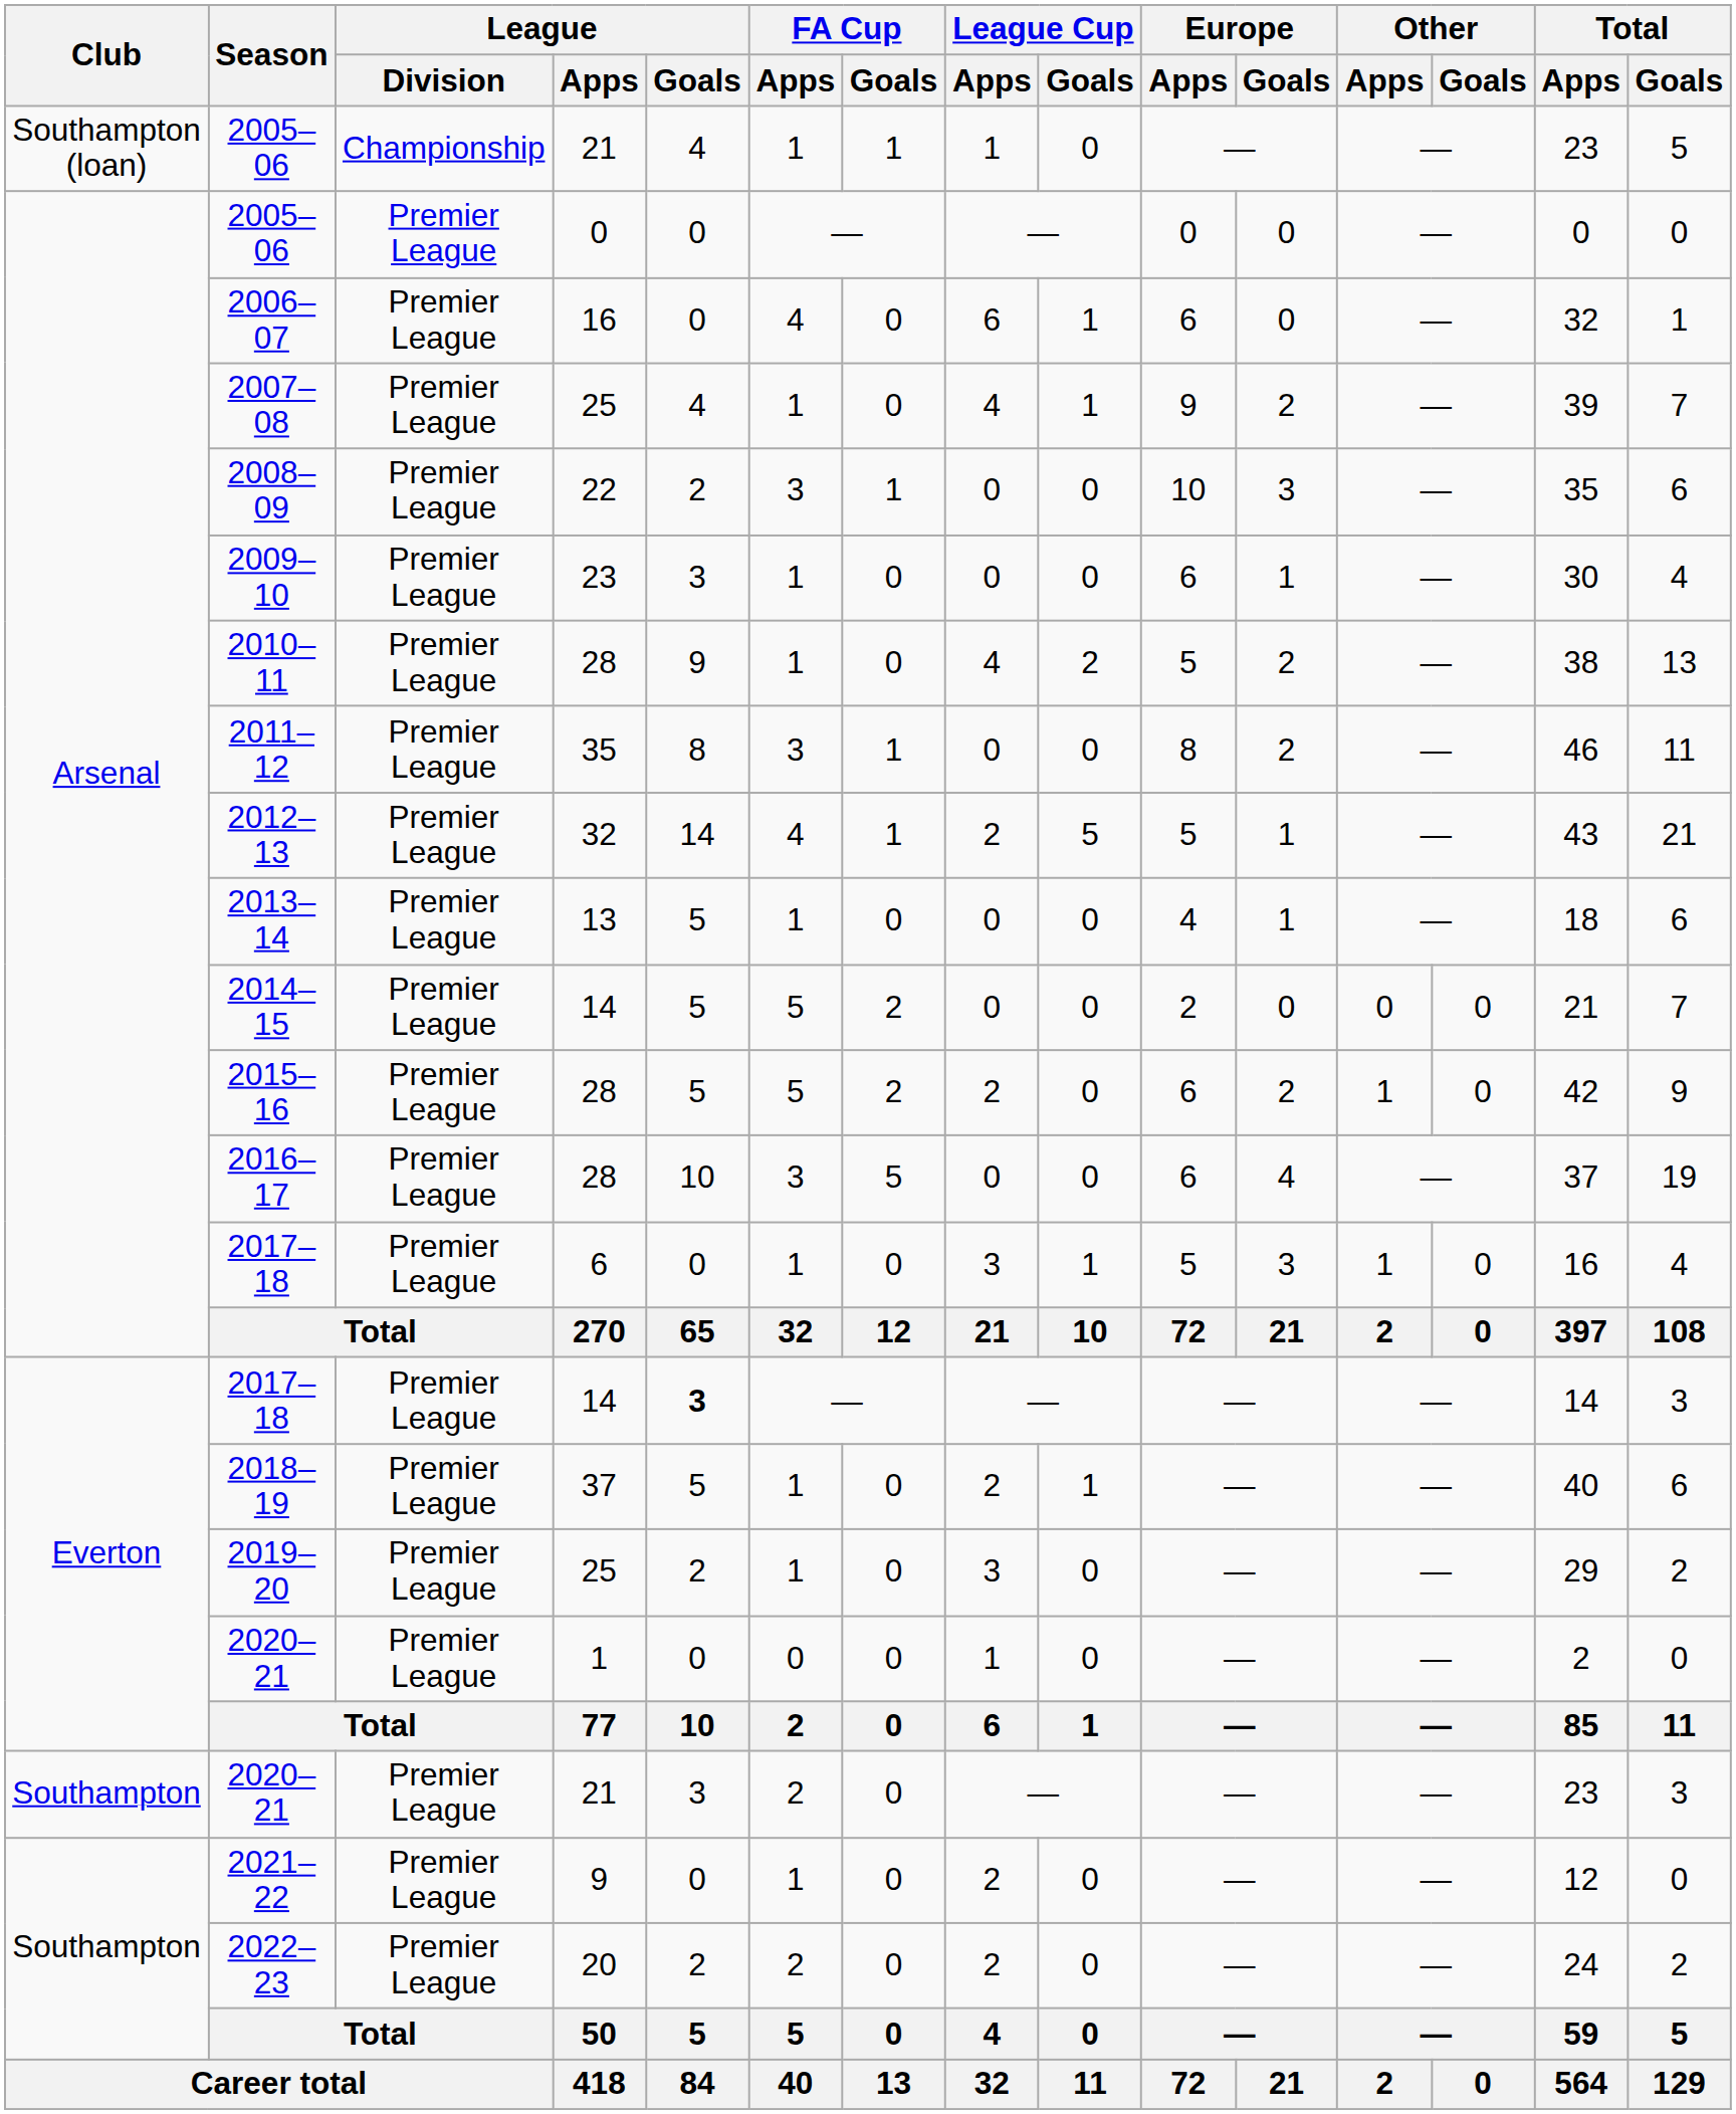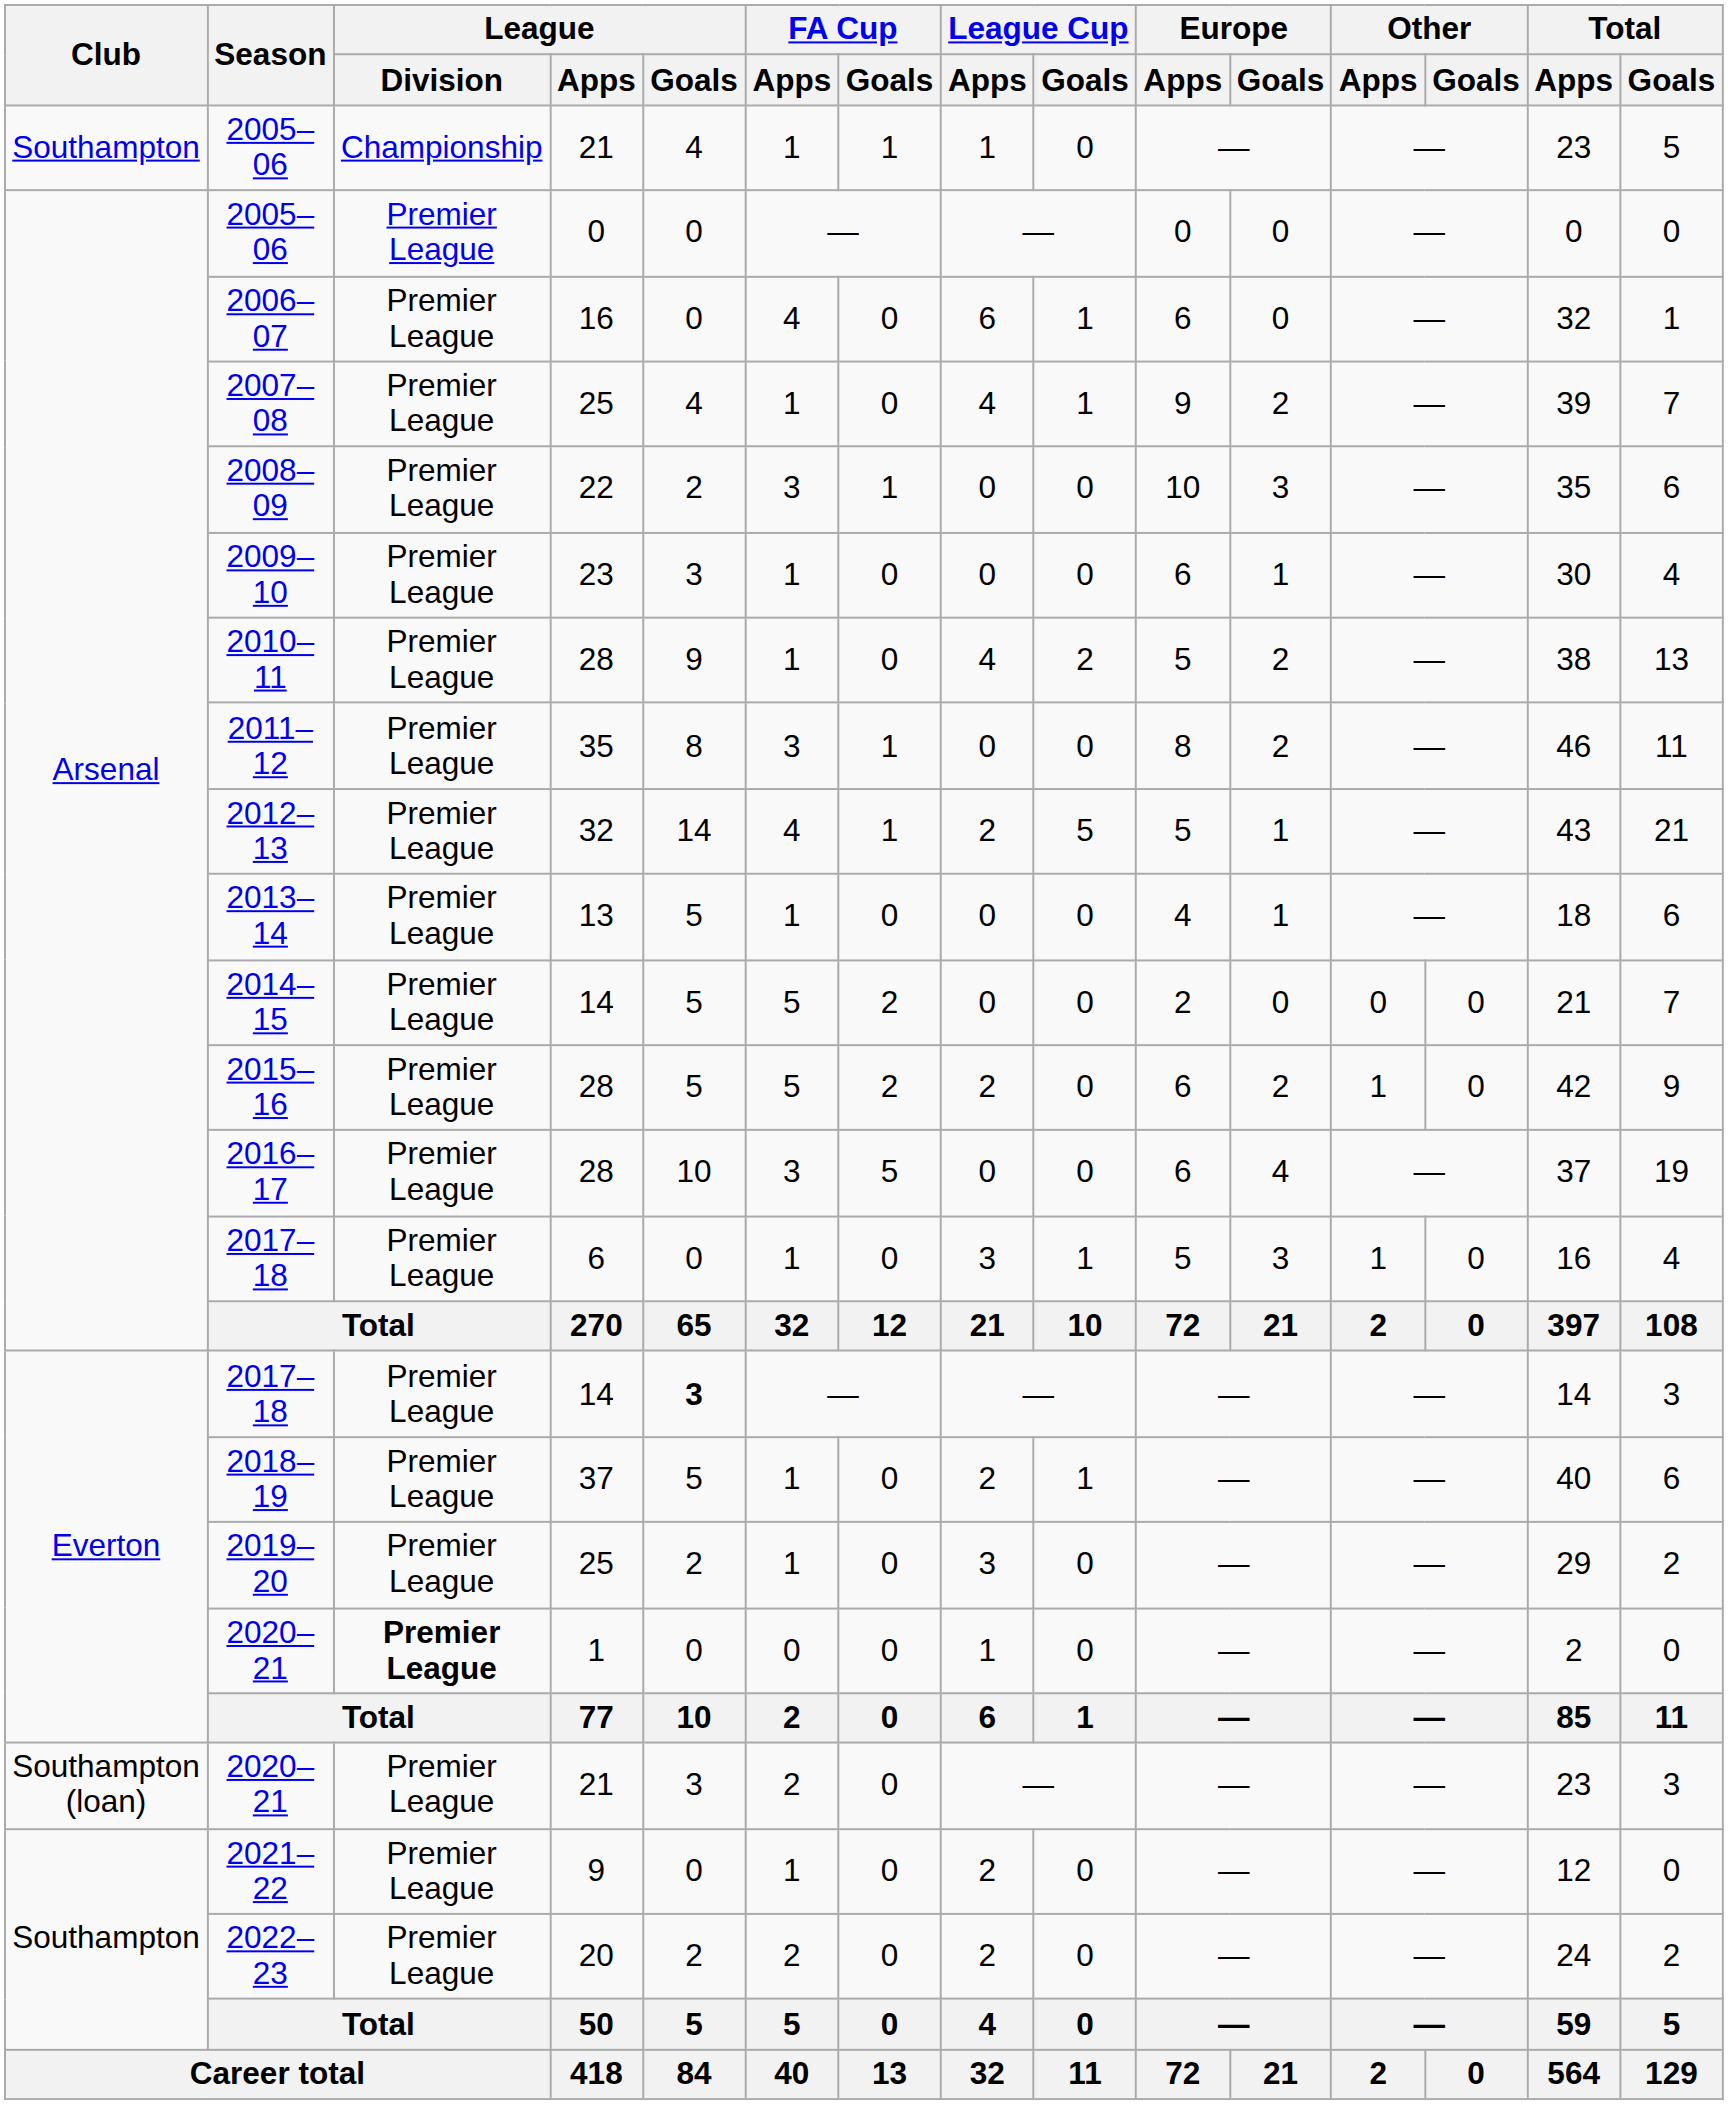 <table class=wikitable style=text-align:center>
 <tr>
 <th rowspan="2">Club</th>
 <th rowspan="2">Season</th>
 <th colspan="3">League</th>
 <th colspan="2"><a href='#'>FA Cup</a></th>
 <th colspan="2"><a href='#'>League Cup</a></th>
 <th colspan="2">Europe</th>
 <th colspan="2">Other</th>
 <th colspan="2">Total</th>
 </tr>
 <tr>
 <th>Division</th>
 <th>Apps</th>
 <th>Goals</th>
 <th>Apps</th>
 <th>Goals</th>
 <th>Apps</th>
 <th>Goals</th>
 <th>Apps</th>
 <th>Goals</th>
 <th>Apps</th>
 <th>Goals</th>
 <th>Apps</th>
 <th>Goals</th>
 </tr>
 <tr>
-<td>Southampton (loan)</td>
+<td><a href='#'>Southampton</a></td>
 <td><a href='#'>2005–06</a></td>
 <td><a href='#'>Championship</a></td>
 <td>21</td>
 <td>4</td>
 <td>1</td>
 <td>1</td>
 <td>1</td>
 <td>0</td>
 <td colspan="2">—</td>
 <td colspan="2">—</td>
 <td>23</td>
 <td>5</td>
 </tr>
 <tr>
 <td rowspan=14><a href='#'>Arsenal</a></td>
 <td><a href='#'>2005–06</a></td>
 <td><a href='#'>Premier League</a></td>
 <td>0</td>
 <td>0</td>
 <td colspan="2">—</td>
 <td colspan="2">—</td>
 <td>0</td>
 <td>0</td>
 <td colspan="2">—</td>
 <td>0</td>
 <td>0</td>
 </tr>
 <tr>
 <td><a href='#'>2006–07</a></td>
 <td>Premier League</td>
 <td>16</td>
 <td>0</td>
 <td>4</td>
 <td>0</td>
 <td>6</td>
 <td>1</td>
 <td>6</td>
 <td>0</td>
 <td colspan="2">—</td>
 <td>32</td>
 <td>1</td>
 </tr>
 <tr>
 <td><a href='#'>2007–08</a></td>
 <td>Premier League</td>
 <td>25</td>
 <td>4</td>
 <td>1</td>
 <td>0</td>
 <td>4</td>
 <td>1</td>
 <td>9</td>
 <td>2</td>
 <td colspan="2">—</td>
 <td>39</td>
 <td>7</td>
 </tr>
 <tr>
 <td><a href='#'>2008–09</a></td>
 <td>Premier League</td>
 <td>22</td>
 <td>2</td>
 <td>3</td>
 <td>1</td>
 <td>0</td>
 <td>0</td>
 <td>10</td>
 <td>3</td>
 <td colspan="2">—</td>
 <td>35</td>
 <td>6</td>
 </tr>
 <tr>
 <td><a href='#'>2009–10</a></td>
 <td>Premier League</td>
 <td>23</td>
 <td>3</td>
 <td>1</td>
 <td>0</td>
 <td>0</td>
 <td>0</td>
 <td>6</td>
 <td>1</td>
 <td colspan="2">—</td>
 <td>30</td>
 <td>4</td>
 </tr>
 <tr>
 <td><a href='#'>2010–11</a></td>
 <td>Premier League</td>
 <td>28</td>
 <td>9</td>
 <td>1</td>
 <td>0</td>
 <td>4</td>
 <td>2</td>
 <td>5</td>
 <td>2</td>
 <td colspan="2">—</td>
 <td>38</td>
 <td>13</td>
 </tr>
 <tr>
 <td><a href='#'>2011–12</a></td>
 <td>Premier League</td>
 <td>35</td>
 <td>8</td>
 <td>3</td>
 <td>1</td>
 <td>0</td>
 <td>0</td>
 <td>8</td>
 <td>2</td>
 <td colspan="2">—</td>
 <td>46</td>
 <td>11</td>
 </tr>
 <tr>
 <td><a href='#'>2012–13</a></td>
 <td>Premier League</td>
 <td>32</td>
 <td>14</td>
 <td>4</td>
 <td>1</td>
 <td>2</td>
 <td>5</td>
 <td>5</td>
 <td>1</td>
 <td colspan="2">—</td>
 <td>43</td>
 <td>21</td>
 </tr>
 <tr>
 <td><a href='#'>2013–14</a></td>
 <td>Premier League</td>
 <td>13</td>
 <td>5</td>
 <td>1</td>
 <td>0</td>
 <td>0</td>
 <td>0</td>
 <td>4</td>
 <td>1</td>
 <td colspan="2">—</td>
 <td>18</td>
 <td>6</td>
 </tr>
 <tr>
 <td><a href='#'>2014–15</a></td>
 <td>Premier League</td>
 <td>14</td>
 <td>5</td>
 <td>5</td>
 <td>2</td>
 <td>0</td>
 <td>0</td>
 <td>2</td>
 <td>0</td>
 <td>0</td>
 <td>0</td>
 <td>21</td>
 <td>7</td>
 </tr>
 <tr>
 <td><a href='#'>2015–16</a></td>
 <td>Premier League</td>
 <td>28</td>
 <td>5</td>
 <td>5</td>
 <td>2</td>
 <td>2</td>
 <td>0</td>
 <td>6</td>
 <td>2</td>
 <td>1</td>
 <td>0</td>
 <td>42</td>
 <td>9</td>
 </tr>
 <tr>
 <td><a href='#'>2016–17</a></td>
 <td>Premier League</td>
 <td>28</td>
 <td>10</td>
 <td>3</td>
 <td>5</td>
 <td>0</td>
 <td>0</td>
 <td>6</td>
 <td>4</td>
 <td colspan="2">—</td>
 <td>37</td>
 <td>19</td>
 </tr>
 <tr>
 <td><a href='#'>2017–18</a></td>
 <td>Premier League</td>
 <td>6</td>
 <td>0</td>
 <td>1</td>
 <td>0</td>
 <td>3</td>
 <td>1</td>
 <td>5</td>
 <td>3</td>
 <td>1</td>
 <td>0</td>
 <td>16</td>
 <td>4</td>
 </tr>
 <tr>
 <th colspan="2">Total</th>
 <th>270</th>
 <th>65</th>
 <th>32</th>
 <th>12</th>
 <th>21</th>
 <th>10</th>
 <th>72</th>
 <th>21</th>
 <th>2</th>
 <th>0</th>
 <th>397</th>
 <th>108</th>
 </tr>
 <tr>
 <td rowspan="5"><a href='#'>Everton</a></td>
 <td><a href='#'>2017–18</a></td>
 <td>Premier League</td>
 <td>14</td>
 <td><strong>3</strong></td>
 <td colspan="2">—</td>
 <td colspan="2">—</td>
 <td colspan="2">—</td>
 <td colspan="2">—</td>
 <td>14</td>
 <td>3</td>
 </tr>
 <tr>
 <td><a href='#'>2018–19</a></td>
 <td>Premier League</td>
 <td>37</td>
 <td>5</td>
 <td>1</td>
 <td>0</td>
 <td>2</td>
 <td>1</td>
 <td colspan="2">—</td>
 <td colspan="2">—</td>
 <td>40</td>
 <td>6</td>
 </tr>
 <tr>
 <td><a href='#'>2019–20</a></td>
 <td>Premier League</td>
 <td>25</td>
 <td>2</td>
 <td>1</td>
 <td>0</td>
 <td>3</td>
 <td>0</td>
 <td colspan="2">—</td>
 <td colspan="2">—</td>
 <td>29</td>
 <td>2</td>
 </tr>
 <tr>
 <td><a href='#'>2020–21</a></td>
-<td>Premier League</td>
+<td><strong>Premier League</strong></td>
 <td>1</td>
 <td>0</td>
 <td>0</td>
 <td>0</td>
 <td>1</td>
 <td>0</td>
 <td colspan="2">—</td>
 <td colspan="2">—</td>
 <td>2</td>
 <td>0</td>
 </tr>
 <tr>
 <th colspan="2">Total</th>
 <th>77</th>
 <th>10</th>
 <th>2</th>
 <th>0</th>
 <th>6</th>
 <th>1</th>
 <th colspan="2">—</th>
 <th colspan="2">—</th>
 <th>85</th>
 <th>11</th>
 </tr>
 <tr>
-<td><a href='#'>Southampton</a></td>
+<td>Southampton (loan)</td>
 <td><a href='#'>2020–21</a></td>
 <td>Premier League</td>
 <td>21</td>
 <td>3</td>
 <td>2</td>
 <td>0</td>
 <td colspan="2">—</td>
 <td colspan="2">—</td>
 <td colspan="2">—</td>
 <td>23</td>
 <td>3</td>
 </tr>
 <tr>
 <td rowspan="3">Southampton</td>
 <td><a href='#'>2021–22</a></td>
 <td>Premier League</td>
 <td>9</td>
 <td>0</td>
 <td>1</td>
 <td>0</td>
 <td>2</td>
 <td>0</td>
 <td colspan="2">—</td>
 <td colspan="2">—</td>
 <td>12</td>
 <td>0</td>
 </tr>
 <tr>
 <td><a href='#'>2022–23</a></td>
 <td>Premier League</td>
 <td>20</td>
 <td>2</td>
 <td>2</td>
 <td>0</td>
 <td>2</td>
 <td>0</td>
 <td colspan="2">—</td>
 <td colspan="2">—</td>
 <td>24</td>
 <td>2</td>
 </tr>
 <tr>
 <th colspan="2">Total</th>
 <th>50</th>
 <th>5</th>
 <th>5</th>
 <th>0</th>
 <th>4</th>
 <th>0</th>
 <th colspan="2">—</th>
 <th colspan="2">—</th>
 <th>59</th>
 <th>5</th>
 </tr>
 <tr>
 <th colspan="3">Career total</th>
 <th>418</th>
 <th>84</th>
 <th>40</th>
 <th>13</th>
 <th>32</th>
 <th>11</th>
 <th>72</th>
 <th>21</th>
 <th>2</th>
 <th>0</th>
 <th>564</th>
 <th>129</th>
 </tr>
 </table>
